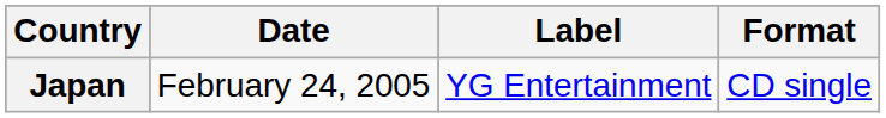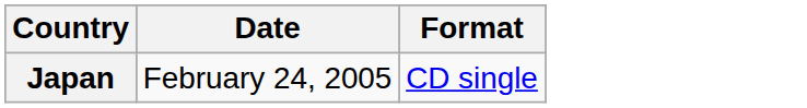 <table class="wikitable plainrowheaders">
 <tr>
 <th>Country</th>
 <th>Date</th>
-<th>Label</th>
 <th>Format</th>
 </tr>
 <tr>
 <th scope="row">Japan</th>
 <td>February 24, 2005</td>
-<td><a href='#'>YG Entertainment</a></td>
 <td><a href='#'>CD single</a></td>
 </tr>
 </table>
